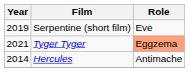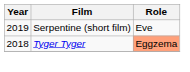 <table class="wikitable sortable">
 <tr>
 <th>Year</th>
 <th>Film</th>
 <th>Role</th>
 </tr>
 <tr>
 <td>2019</td>
 <td>Serpentine (short film)</td>
 <td>Eve</td>
 </tr>
 <tr>
-<td>2021</td>
+<td>2018</td>
 <td><em><a href='#'>Tyger Tyger</a></em></td>
 <td style="background: lightsalmon;">Eggzema</td>
 </tr>
 <tr>
-<td>2014</td>
-<td><em><a href='#'>Hercules</a> </em></td>
-<td>Antimache</td>
-</tr>
-<tr>
 </tr>
 </table>
